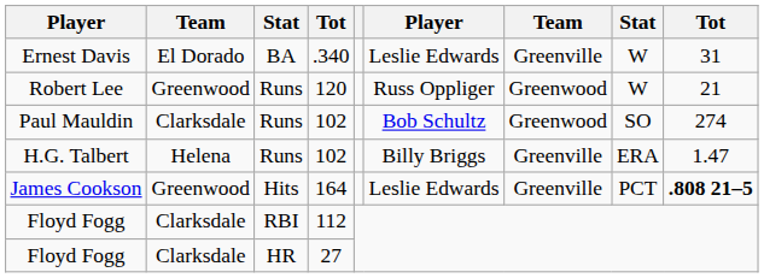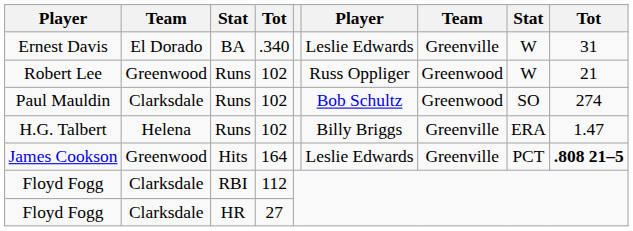 <table class="wikitable" style="text-align:center">
 <tr>
 <th>Player</th>
 <th>Team</th>
 <th>Stat</th>
 <th>Tot</th>
 <th></th>
 <th>Player</th>
 <th>Team</th>
 <th>Stat</th>
 <th>Tot</th>
 </tr>
 <tr>
 <td>Ernest Davis</td>
 <td>El Dorado</td>
 <td>BA</td>
 <td>.340</td>
 <td></td>
 <td>Leslie Edwards</td>
 <td>Greenville</td>
 <td>W</td>
 <td>31</td>
 </tr>
 <tr>
 <td>Robert Lee</td>
 <td>Greenwood</td>
 <td>Runs</td>
-<td>120</td>
+<td>102</td>
 <td></td>
 <td>Russ Oppliger</td>
 <td>Greenwood</td>
 <td>W</td>
 <td>21</td>
 </tr>
 <tr>
 <td>Paul Mauldin</td>
 <td>Clarksdale</td>
 <td>Runs</td>
 <td>102</td>
 <td></td>
 <td><a href='#'>Bob Schultz</a></td>
 <td>Greenwood</td>
 <td>SO</td>
 <td>274</td>
 </tr>
 <tr>
 <td>H.G. Talbert</td>
 <td>Helena</td>
 <td>Runs</td>
 <td>102</td>
 <td></td>
 <td>Billy Briggs</td>
 <td>Greenville</td>
 <td>ERA</td>
 <td>1.47</td>
 </tr>
 <tr>
 <td><a href='#'>James Cookson</a></td>
 <td>Greenwood</td>
 <td>Hits</td>
 <td>164</td>
 <td></td>
 <td>Leslie Edwards</td>
 <td>Greenville</td>
 <td>PCT</td>
 <td><strong>.808 21–5</strong></td>
 </tr>
 <tr>
 <td>Floyd Fogg</td>
 <td>Clarksdale</td>
 <td>RBI</td>
 <td>112</td>
 </tr>
 <tr>
 <td>Floyd Fogg</td>
 <td>Clarksdale</td>
 <td>HR</td>
 <td>27</td>
 </tr>
 </table>
